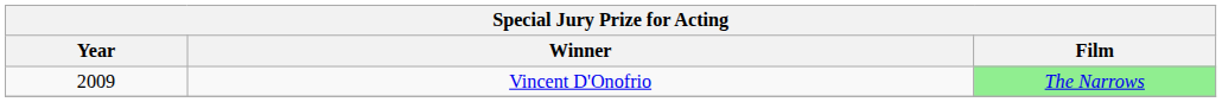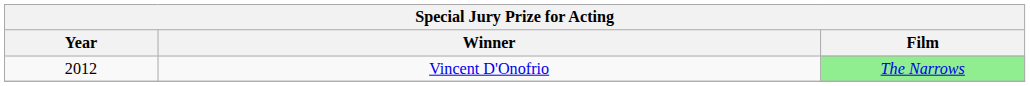 <table class="wikitable" width="80%">
 <tr>
 <th colspan="3" align="center">Special Jury Prize for Acting</th>
 </tr>
 <tr>
 <th width="15%">Year</th>
 <th width="65%">Winner</th>
 <th width="20%">Film</th>
 </tr>
 <tr>
-<td align="center">2009</td>
+<td align="center">2012</td>
 <td align="center"><a href='#'>Vincent D'Onofrio</a></td>
 <td align="center" style="background: lightgreen;"><a href='#'><em>The Narrows</em></a></td>
 </tr>
 <tr>
 </tr>
 </table>
